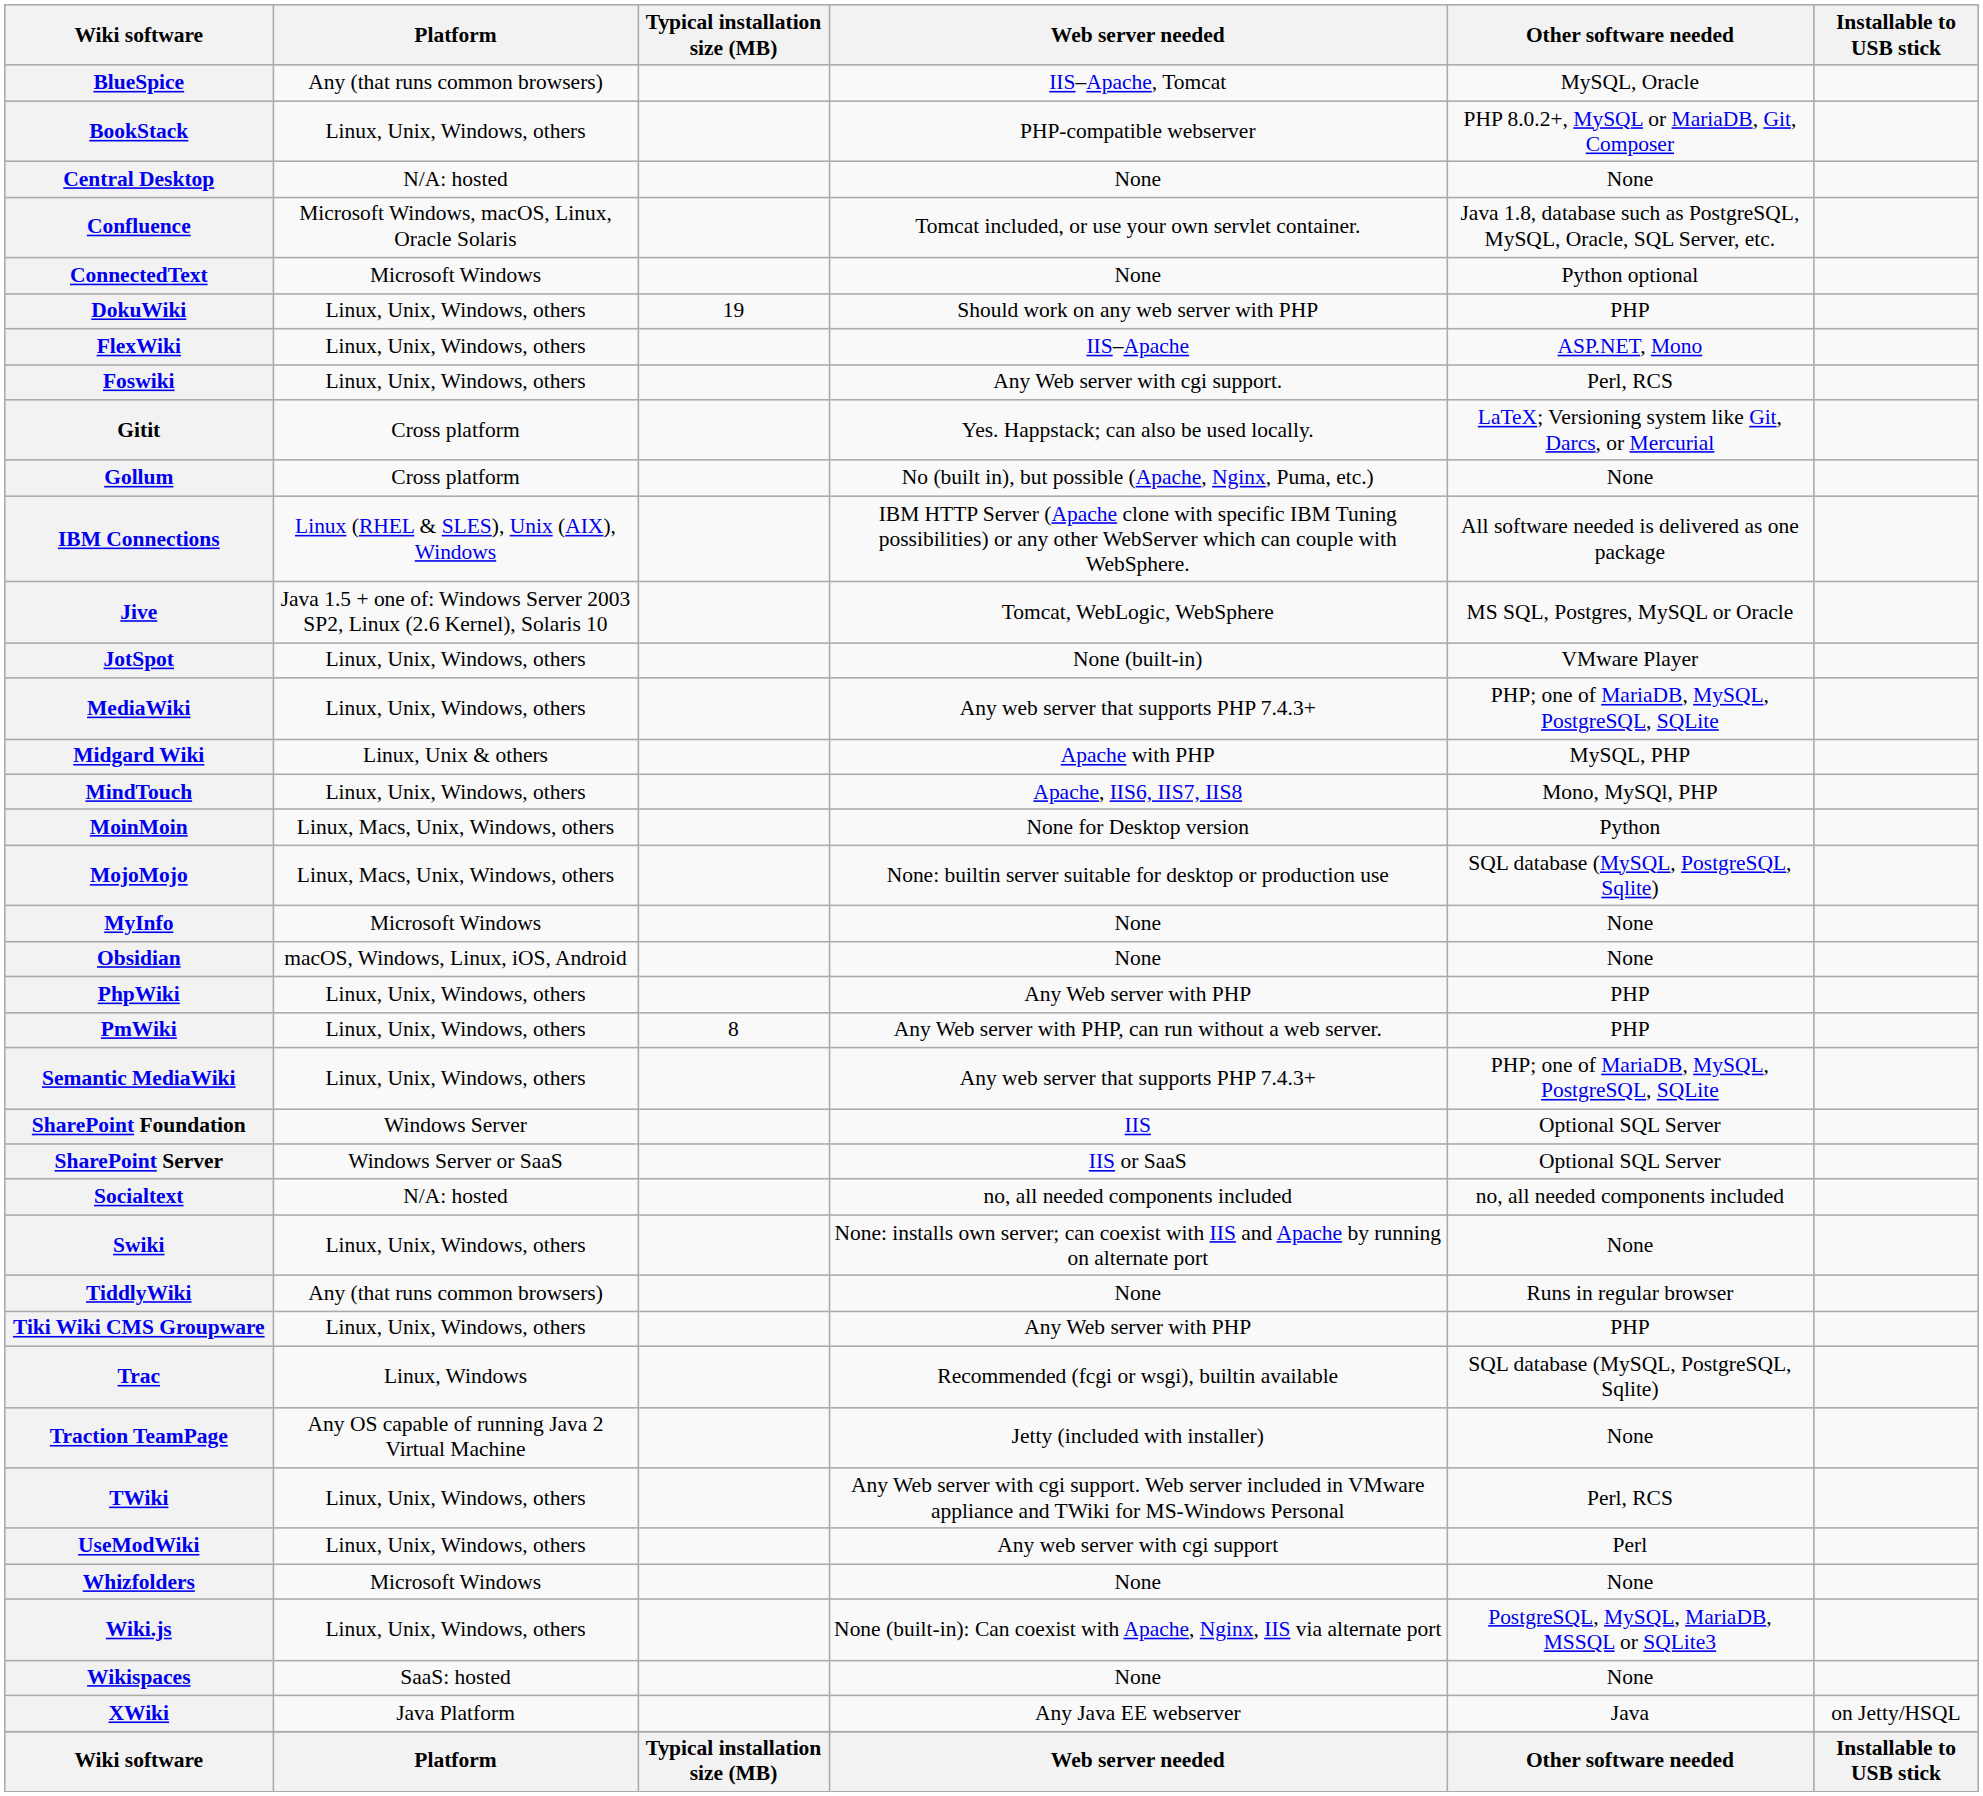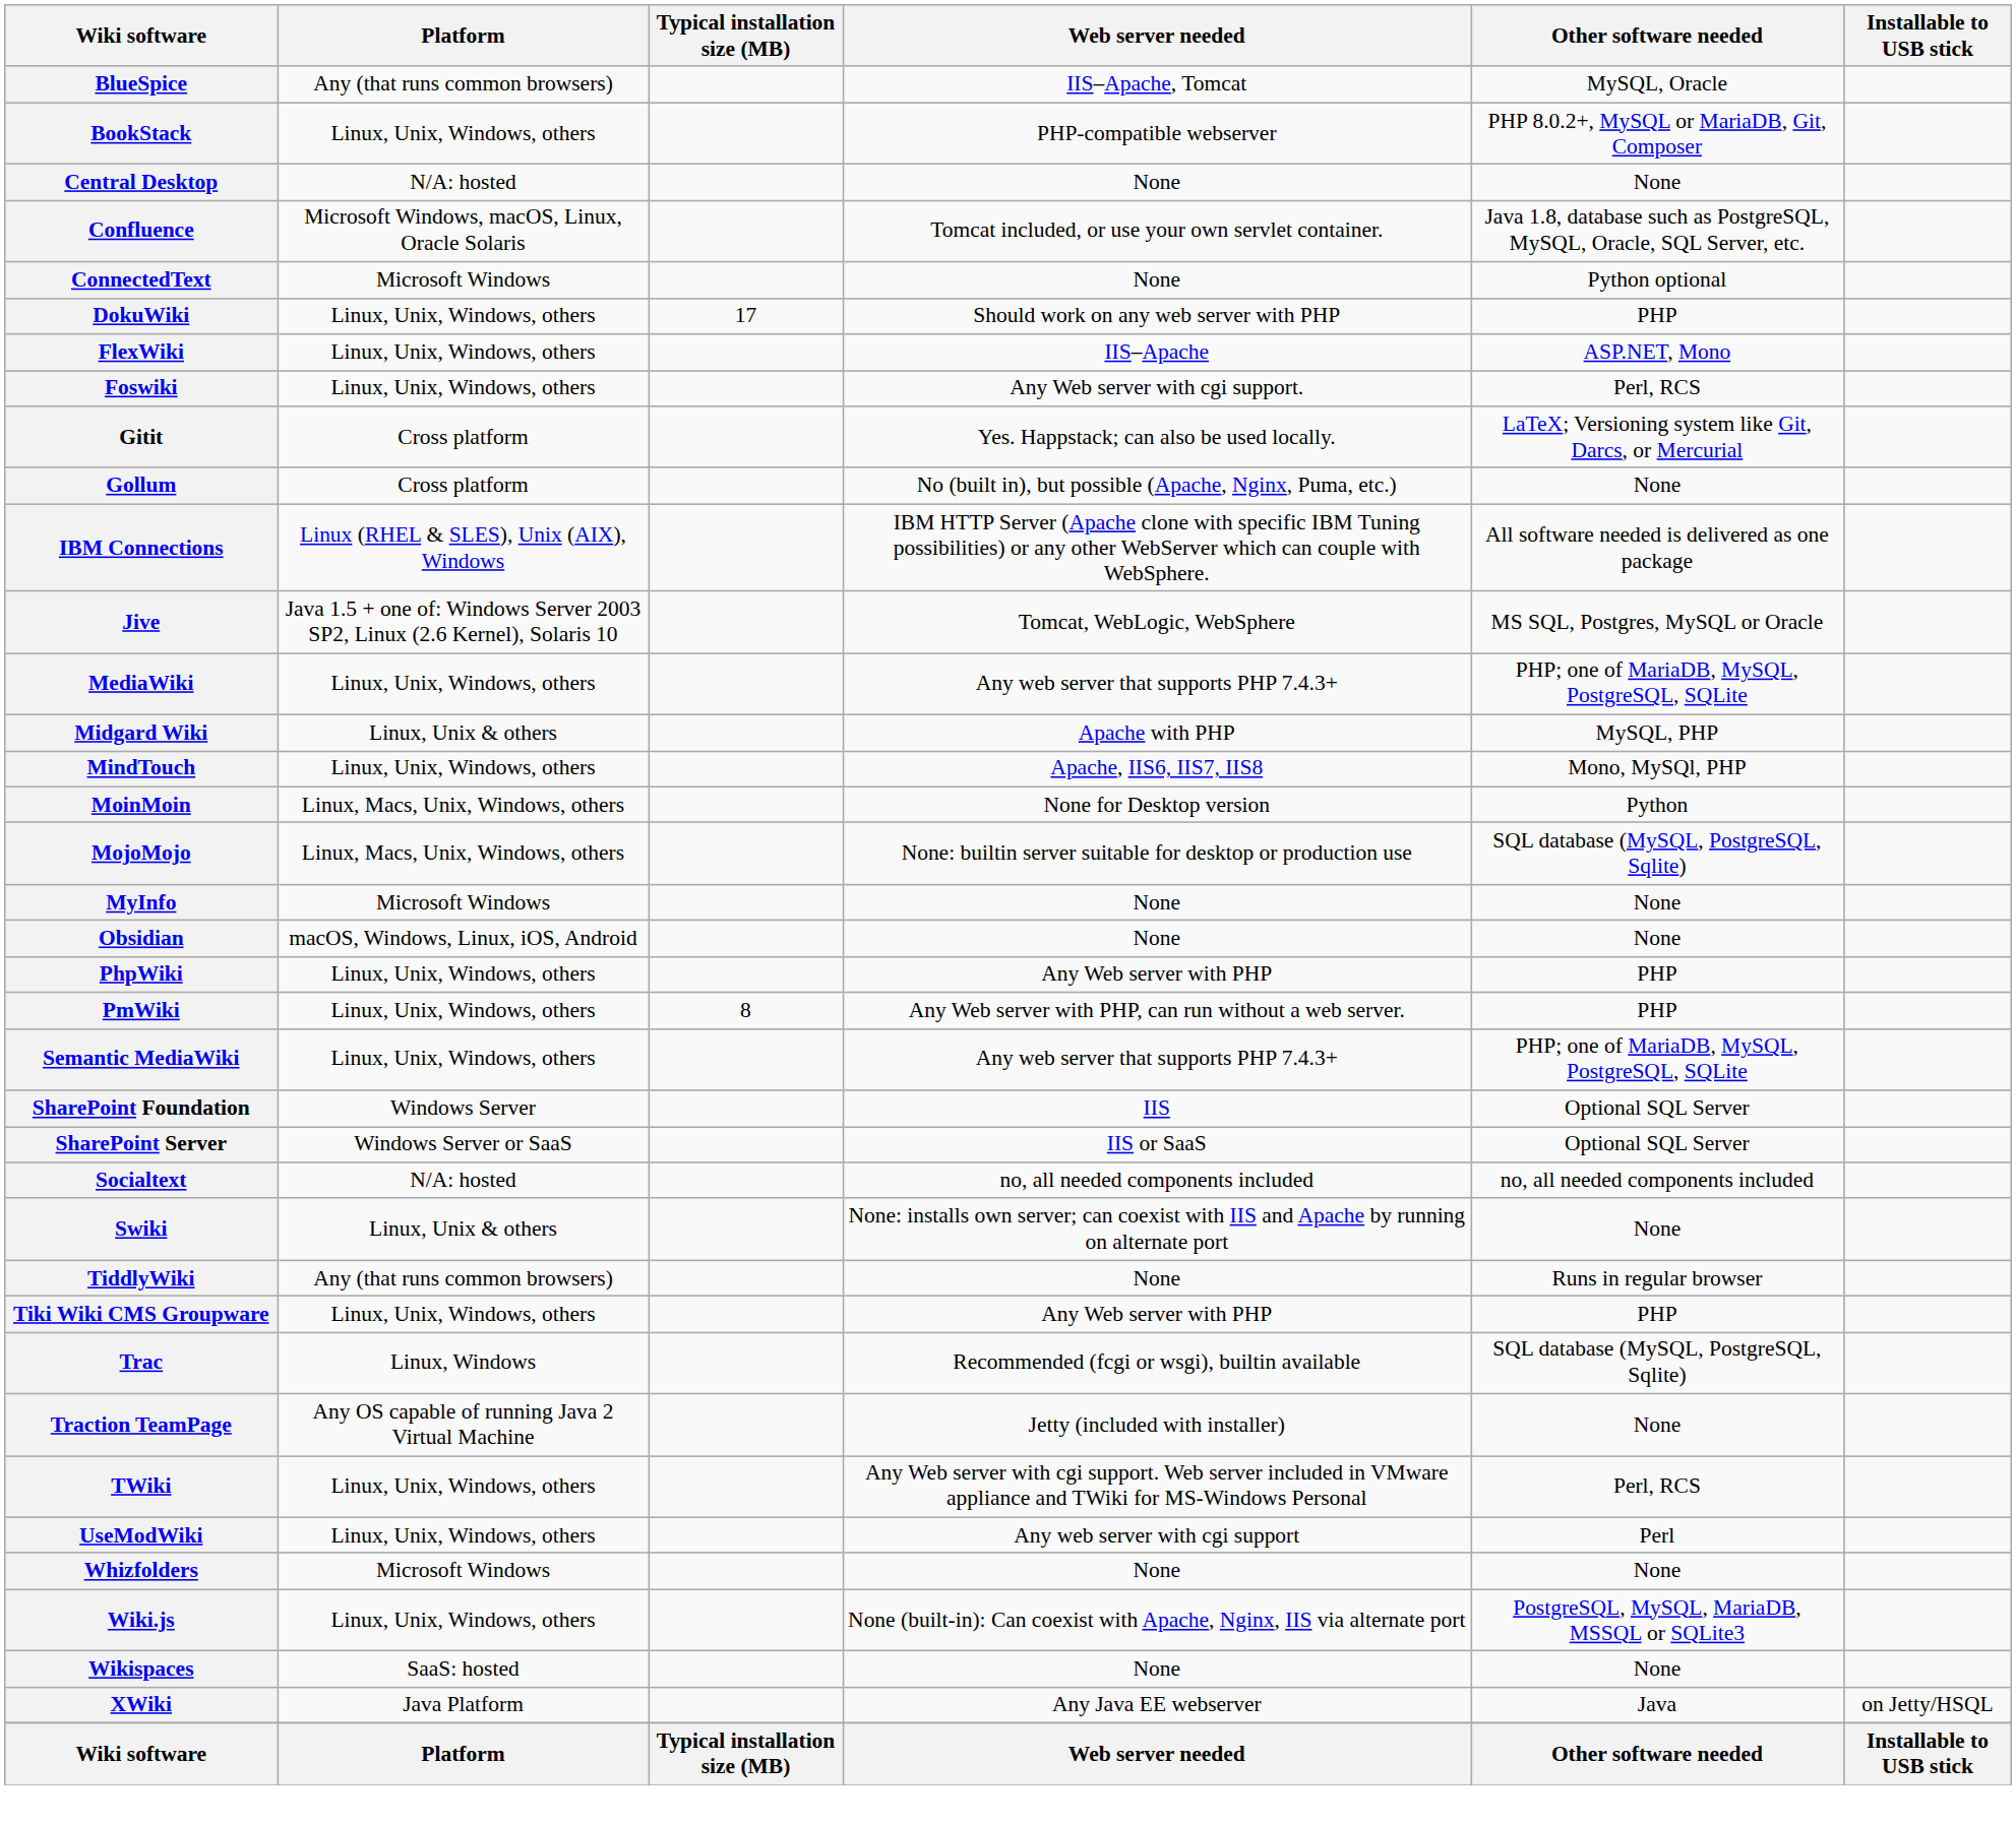 <table class="wikitable sortable" style="text-align: center; font-size: 85%; width: auto; table-layout: fixed;">
 <tr>
 <th style="width: 12em">Wiki software</th>
 <th>Platform</th>
 <th>Typical installation size (MB)</th>
 <th>Web server needed</th>
 <th>Other software needed</th>
 <th>Installable to USB stick</th>
 </tr>
 <tr>
 <th><a href='#'>BlueSpice</a></th>
 <td>Any (that runs common browsers)</td>
 <td></td>
 <td><a href='#'>IIS</a>–<a href='#'>Apache</a>, Tomcat</td>
 <td>MySQL, Oracle</td>
 <td></td>
 </tr>
 <tr>
 <th><a href='#'>BookStack</a></th>
 <td>Linux, Unix, Windows, others</td>
 <td></td>
 <td>PHP-compatible webserver</td>
 <td>PHP 8.0.2+, <a href='#'>MySQL</a> or <a href='#'>MariaDB</a>, <a href='#'>Git</a>, <a href='#'>Composer</a></td>
 <td></td>
 </tr>
 <tr>
 <th><a href='#'>Central Desktop</a></th>
 <td>N/A: hosted</td>
 <td></td>
 <td>None</td>
 <td>None</td>
 <td></td>
 </tr>
 <tr>
 <th><a href='#'>Confluence</a></th>
 <td>Microsoft Windows, macOS, Linux, Oracle Solaris</td>
 <td></td>
 <td>Tomcat included, or use your own servlet container.</td>
 <td>Java 1.8, database such as PostgreSQL, MySQL, Oracle, SQL Server, etc.</td>
 <td></td>
 </tr>
 <tr>
 <th><a href='#'>ConnectedText</a></th>
 <td>Microsoft Windows</td>
 <td></td>
 <td>None</td>
 <td>Python optional</td>
 <td></td>
 </tr>
 <tr>
 <th><a href='#'>DokuWiki</a></th>
 <td>Linux, Unix, Windows, others</td>
-<td>19</td>
+<td>17</td>
 <td>Should work on any web server with PHP</td>
 <td>PHP</td>
 <td></td>
 </tr>
 <tr>
 <th><a href='#'>FlexWiki</a></th>
 <td>Linux, Unix, Windows, others</td>
 <td></td>
 <td><a href='#'>IIS</a>–<a href='#'>Apache</a></td>
 <td><a href='#'>ASP.NET</a>, <a href='#'>Mono</a></td>
 <td></td>
 </tr>
 <tr>
 <th><a href='#'>Foswiki</a></th>
 <td>Linux, Unix, Windows, others</td>
 <td></td>
 <td>Any Web server with cgi support.</td>
 <td>Perl, RCS</td>
 <td></td>
 </tr>
 <tr>
 <th>Gitit</th>
 <td>Cross platform</td>
 <td></td>
 <td>Yes. Happstack; can also be used locally.</td>
 <td><a href='#'>LaTeX</a>; Versioning system like <a href='#'>Git</a>, <a href='#'>Darcs</a>, or <a href='#'>Mercurial</a></td>
 <td></td>
 </tr>
 <tr>
 <th><a href='#'>Gollum</a></th>
 <td>Cross platform</td>
 <td></td>
 <td>No (built in), but possible (<a href='#'>Apache</a>, <a href='#'>Nginx</a>, Puma, etc.)</td>
 <td>None</td>
 <td></td>
 </tr>
 <tr>
 <th><a href='#'>IBM Connections</a></th>
 <td><a href='#'>Linux</a> (<a href='#'>RHEL</a> & <a href='#'>SLES</a>), <a href='#'>Unix</a> (<a href='#'>AIX</a>), <a href='#'>Windows</a></td>
 <td></td>
 <td>IBM HTTP Server (<a href='#'>Apache</a> clone with specific IBM Tuning possibilities) or any other WebServer which can couple with WebSphere.</td>
 <td>All software needed is delivered as one package</td>
 <td></td>
 </tr>
 <tr>
 <th><a href='#'>Jive</a></th>
 <td>Java 1.5 + one of: Windows Server 2003 SP2, Linux (2.6 Kernel), Solaris 10</td>
 <td></td>
 <td>Tomcat, WebLogic, WebSphere</td>
 <td>MS SQL, Postgres, MySQL or Oracle</td>
-<td></td>
-</tr>
-<tr>
-<th><a href='#'>JotSpot</a></th>
-<td>Linux, Unix, Windows, others</td>
-<td></td>
-<td>None (built-in)</td>
-<td>VMware Player</td>
 <td></td>
 </tr>
 <tr>
 <th><a href='#'>MediaWiki</a></th>
 <td>Linux, Unix, Windows, others</td>
 <td></td>
 <td>Any web server that supports PHP 7.4.3+</td>
 <td>PHP; one of <a href='#'>MariaDB</a>, <a href='#'>MySQL</a>, <a href='#'>PostgreSQL</a>, <a href='#'>SQLite</a></td>
 <td></td>
 </tr>
 <tr>
 <th><a href='#'>Midgard Wiki</a></th>
 <td>Linux, Unix & others</td>
 <td></td>
 <td><a href='#'>Apache</a> with PHP</td>
 <td>MySQL, PHP</td>
 <td></td>
 </tr>
 <tr>
 <th><a href='#'>MindTouch</a></th>
 <td>Linux, Unix, Windows, others</td>
 <td></td>
 <td><a href='#'>Apache</a>, <a href='#'>IIS6, IIS7, IIS8</a></td>
 <td>Mono, MySQl, PHP</td>
 <td></td>
 </tr>
 <tr>
 <th><a href='#'>MoinMoin</a></th>
 <td>Linux, Macs, Unix, Windows, others</td>
 <td></td>
 <td>None for Desktop version</td>
 <td>Python</td>
 <td></td>
 </tr>
 <tr>
 <th><a href='#'>MojoMojo</a></th>
 <td>Linux, Macs, Unix, Windows, others</td>
 <td></td>
 <td>None: builtin server suitable for desktop or production use</td>
 <td>SQL database (<a href='#'>MySQL</a>, <a href='#'>PostgreSQL</a>, <a href='#'>Sqlite</a>)</td>
 <td></td>
 </tr>
 <tr>
 <th><a href='#'>MyInfo</a></th>
 <td>Microsoft Windows</td>
 <td></td>
 <td>None</td>
 <td>None</td>
 <td></td>
 </tr>
 <tr>
 <th><a href='#'>Obsidian</a></th>
 <td>macOS, Windows, Linux, iOS, Android</td>
 <td></td>
 <td>None</td>
 <td>None</td>
 <td></td>
 </tr>
 <tr>
 <th><a href='#'>PhpWiki</a></th>
 <td>Linux, Unix, Windows, others</td>
 <td></td>
 <td>Any Web server with PHP</td>
 <td>PHP</td>
 <td></td>
 </tr>
 <tr>
 <th><a href='#'>PmWiki</a></th>
 <td>Linux, Unix, Windows, others</td>
 <td>8</td>
 <td>Any Web server with PHP, can run without a web server.</td>
 <td>PHP</td>
 <td></td>
 </tr>
 <tr>
 <th><a href='#'>Semantic MediaWiki</a></th>
 <td>Linux, Unix, Windows, others</td>
 <td></td>
 <td>Any web server that supports PHP 7.4.3+</td>
 <td>PHP; one of <a href='#'>MariaDB</a>, <a href='#'>MySQL</a>, <a href='#'>PostgreSQL</a>, <a href='#'>SQLite</a></td>
 <td></td>
 </tr>
 <tr>
 <th><a href='#'>SharePoint</a> Foundation</th>
 <td>Windows Server</td>
 <td></td>
 <td><a href='#'>IIS</a></td>
 <td>Optional SQL Server</td>
 <td></td>
 </tr>
 <tr>
 <th><a href='#'>SharePoint</a> Server</th>
 <td>Windows Server or SaaS</td>
 <td></td>
 <td><a href='#'>IIS</a> or SaaS</td>
 <td>Optional SQL Server</td>
 <td></td>
 </tr>
 <tr>
 <th><a href='#'>Socialtext</a></th>
 <td>N/A: hosted</td>
 <td></td>
 <td>no, all needed components included</td>
 <td>no, all needed components included</td>
 <td></td>
 </tr>
 <tr>
 <th><a href='#'>Swiki</a></th>
-<td>Linux, Unix, Windows, others</td>
+<td>Linux, Unix & others</td>
 <td></td>
 <td>None: installs own server; can coexist with <a href='#'>IIS</a> and <a href='#'>Apache</a> by running on alternate port</td>
 <td>None</td>
 <td></td>
 </tr>
 <tr>
 <th><a href='#'>TiddlyWiki</a></th>
 <td>Any (that runs common browsers)</td>
 <td></td>
 <td>None</td>
 <td>Runs in regular browser</td>
 <td></td>
 </tr>
 <tr>
 <th><a href='#'>Tiki Wiki CMS Groupware</a></th>
 <td>Linux, Unix, Windows, others</td>
 <td></td>
 <td>Any Web server with PHP</td>
 <td>PHP</td>
 <td></td>
 </tr>
 <tr>
 <th><a href='#'>Trac</a></th>
 <td>Linux, Windows</td>
 <td></td>
 <td>Recommended (fcgi or wsgi), builtin available</td>
 <td>SQL database (MySQL, PostgreSQL, Sqlite)</td>
 <td></td>
 </tr>
 <tr>
 <th><a href='#'>Traction TeamPage</a></th>
 <td>Any OS capable of running Java 2 Virtual Machine</td>
 <td></td>
 <td>Jetty (included with installer)</td>
 <td>None</td>
 <td></td>
 </tr>
 <tr>
 <th><a href='#'>TWiki</a></th>
 <td>Linux, Unix, Windows, others</td>
 <td></td>
 <td>Any Web server with cgi support. Web server included in VMware appliance and TWiki for MS-Windows Personal</td>
 <td>Perl, RCS</td>
 <td></td>
 </tr>
 <tr>
 <th><a href='#'>UseModWiki</a></th>
 <td>Linux, Unix, Windows, others</td>
 <td></td>
 <td>Any web server with cgi support</td>
 <td>Perl</td>
 <td></td>
 </tr>
 <tr>
 <th><a href='#'>Whizfolders</a></th>
 <td>Microsoft Windows</td>
 <td></td>
 <td>None</td>
 <td>None</td>
 <td></td>
 </tr>
 <tr>
 <th><a href='#'>Wiki.js</a></th>
 <td>Linux, Unix, Windows, others</td>
 <td></td>
 <td>None (built-in): Can coexist with <a href='#'>Apache</a>, <a href='#'>Nginx</a>, <a href='#'>IIS</a> via alternate port</td>
 <td><a href='#'>PostgreSQL</a>, <a href='#'>MySQL</a>, <a href='#'>MariaDB</a>, <a href='#'>MSSQL</a> or <a href='#'>SQLite3</a></td>
 <td></td>
 </tr>
 <tr>
 <th><a href='#'>Wikispaces</a></th>
 <td>SaaS: hosted</td>
 <td></td>
 <td>None</td>
 <td>None</td>
 <td></td>
 </tr>
 <tr>
 <th><a href='#'>XWiki</a></th>
 <td>Java Platform</td>
 <td></td>
 <td>Any Java EE webserver</td>
 <td>Java</td>
 <td> on Jetty/HSQL</td>
 </tr>
 <tr>
 </tr>
 <tr class="sortbottom">
 <th style="width: 12em">Wiki software</th>
 <th>Platform</th>
 <th>Typical installation size (MB)</th>
 <th>Web server needed</th>
 <th>Other software needed</th>
 <th>Installable to USB stick</th>
 </tr>
 </table>
